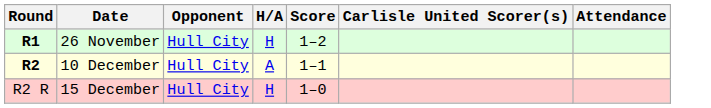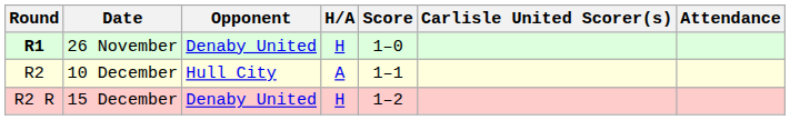 <table class="wikitable" style="text-align:center">
 <tr>
 <th>Round</th>
 <th>Date</th>
 <th>Opponent</th>
 <th>H/A</th>
 <th>Score</th>
 <th>Carlisle United Scorer(s)</th>
 <th>Attendance</th>
 </tr>
 <tr bgcolor=#ddffdd>
 <td><strong>R1</strong></td>
 <td align=left>26 November</td>
-<td align=left><a href='#'>Hull City</a></td>
+<td align=left><a href='#'>Denaby United</a></td>
 <td><a href='#'>H</a></td>
-<td>1–2</td>
+<td>1–0</td>
 <td align=left></td>
 <td></td>
 </tr>
 <tr bgcolor=#ffffdd>
-<td><strong>R2</strong></td>
+<td>R2</td>
 <td align=left>10 December</td>
 <td align=left><a href='#'>Hull City</a></td>
 <td><a href='#'>A</a></td>
 <td>1–1</td>
 <td align=left></td>
 <td></td>
 </tr>
 <tr bgcolor=#FFCCCC>
 <td>R2 R</td>
 <td align=left>15 December</td>
-<td align=left><a href='#'>Hull City</a></td>
+<td align=left><a href='#'>Denaby United</a></td>
 <td><a href='#'>H</a></td>
-<td>1–0</td>
+<td>1–2</td>
 <td align=left></td>
 <td></td>
 </tr>
 </table>
